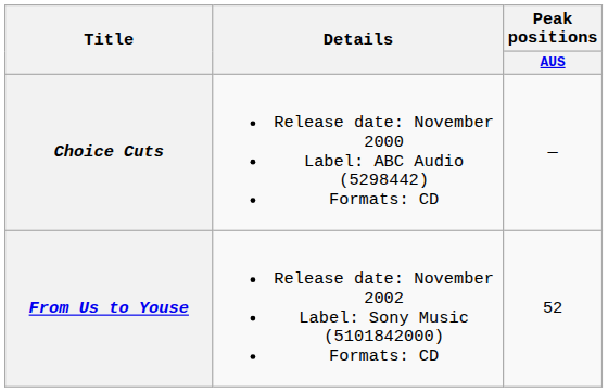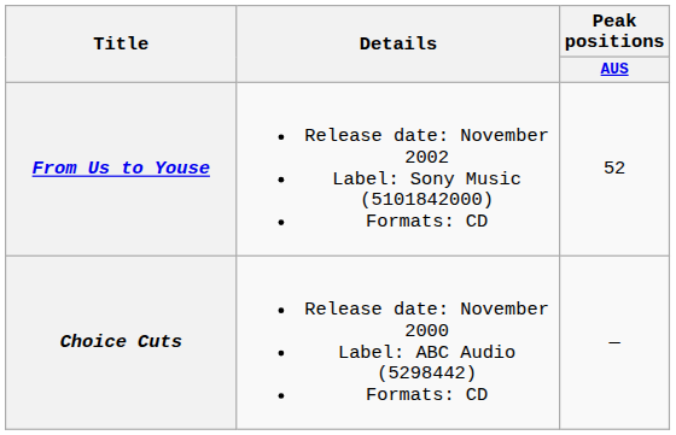 <table class="wikitable plainrowheaders" style="text-align:center;">
 <tr>
 <th rowspan="2" style="width:12em;">Title</th>
 <th rowspan="2" style="width:17em;">Details</th>
 <th colspan="1">Peak positions</th>
 </tr>
 <tr style="font-size:smaller;">
 <th width="50"><a href='#'>AUS</a><br></th>
 </tr>
 <tr>
+<th scope="row"><em><a href='#'>From Us to Youse</a></em></th>
+<td><br><ul><li>Release date: November 2002</li><li>Label: Sony Music (5101842000)</li><li>Formats: CD</li></ul></td>
+<td>52</td>
+</tr>
+<tr>
 <th scope="row"><em>Choice Cuts</em></th>
 <td><br><ul><li>Release date: November 2000</li><li>Label: ABC Audio (5298442)</li><li>Formats: CD</li></ul></td>
 <td>—</td>
 </tr>
-<tr>
-<th scope="row"><em><a href='#'>From Us to Youse</a></em></th>
-<td><br><ul><li>Release date: November 2002</li><li>Label: Sony Music (5101842000)</li><li>Formats: CD</li></ul></td>
-<td>52</td>
-</tr>
 </table>
